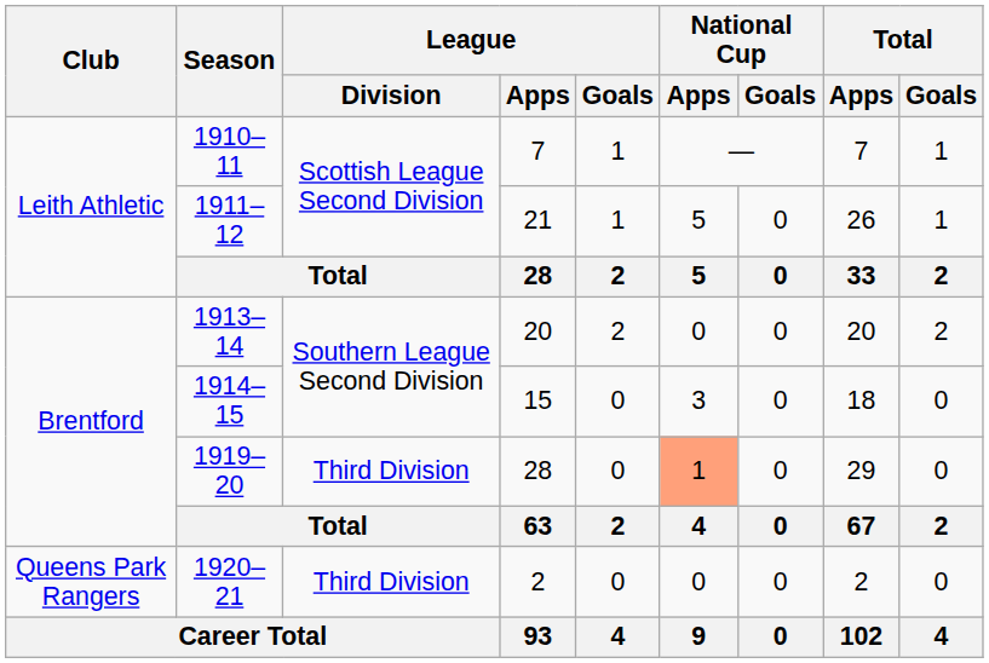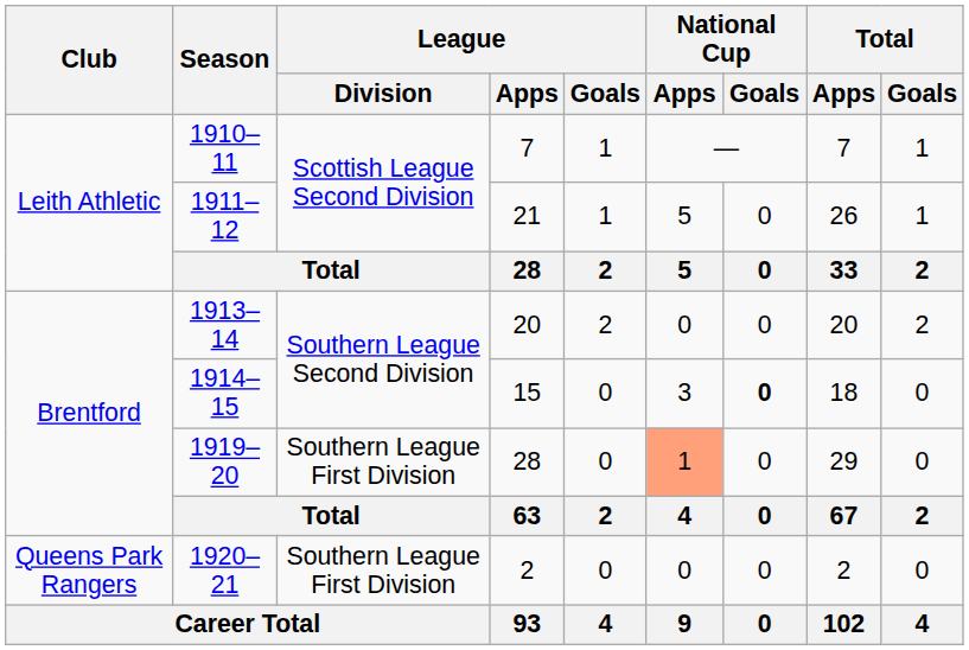 <table class="wikitable" style="text-align: center;">
 <tr>
 <th rowspan="2">Club</th>
 <th rowspan="2">Season</th>
 <th colspan="3">League</th>
 <th colspan="2">National Cup</th>
 <th colspan="2">Total</th>
 </tr>
 <tr>
 <th>Division</th>
 <th>Apps</th>
 <th>Goals</th>
 <th>Apps</th>
 <th>Goals</th>
 <th>Apps</th>
 <th>Goals</th>
 </tr>
 <tr>
 <td rowspan="3"><a href='#'>Leith Athletic</a></td>
 <td><a href='#'>1910–11</a></td>
 <td rowspan="2"><a href='#'>Scottish League Second Division</a></td>
 <td>7</td>
 <td>1</td>
 <td colspan="2">—</td>
 <td>7</td>
 <td>1</td>
 </tr>
 <tr>
 <td><a href='#'>1911–12</a></td>
 <td>21</td>
 <td>1</td>
 <td>5</td>
 <td>0</td>
 <td>26</td>
 <td>1</td>
 </tr>
 <tr>
 <th colspan="2">Total</th>
 <th>28</th>
 <th>2</th>
 <th>5</th>
 <th>0</th>
 <th>33</th>
 <th>2</th>
 </tr>
 <tr>
 <td rowspan="4"><a href='#'>Brentford</a></td>
 <td><a href='#'>1913–14</a></td>
 <td rowspan="2"><a href='#'>Southern League</a> Second Division</td>
 <td>20</td>
 <td>2</td>
 <td>0</td>
 <td>0</td>
 <td>20</td>
 <td>2</td>
 </tr>
 <tr>
 <td><a href='#'>1914–15</a></td>
 <td>15</td>
 <td>0</td>
 <td>3</td>
-<td>0</td>
+<td><strong>0</strong></td>
 <td>18</td>
 <td>0</td>
 </tr>
 <tr>
 <td><a href='#'>1919–20</a></td>
-<td><a href='#'>Third Division</a></td>
+<td>Southern League First Division</td>
 <td>28</td>
 <td>0</td>
 <td style="background: lightsalmon;">1</td>
 <td>0</td>
 <td>29</td>
 <td>0</td>
 </tr>
 <tr>
 <th colspan="2">Total</th>
 <th>63</th>
 <th>2</th>
 <th>4</th>
 <th>0</th>
 <th>67</th>
 <th>2</th>
 </tr>
 <tr>
 <td><a href='#'>Queens Park Rangers</a></td>
 <td><a href='#'>1920–21</a></td>
-<td><a href='#'>Third Division</a></td>
+<td>Southern League First Division</td>
 <td>2</td>
 <td>0</td>
 <td>0</td>
 <td>0</td>
 <td>2</td>
 <td>0</td>
 </tr>
 <tr>
 <th colspan="3">Career Total</th>
 <th>93</th>
 <th>4</th>
 <th>9</th>
 <th>0</th>
 <th>102</th>
 <th>4</th>
 </tr>
 </table>
